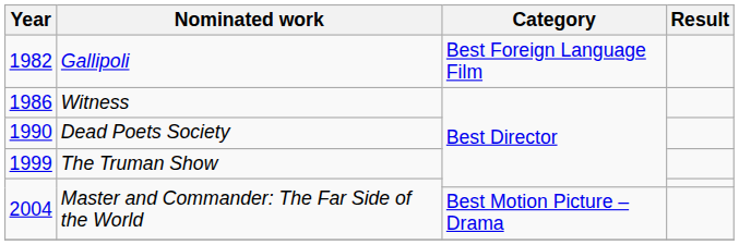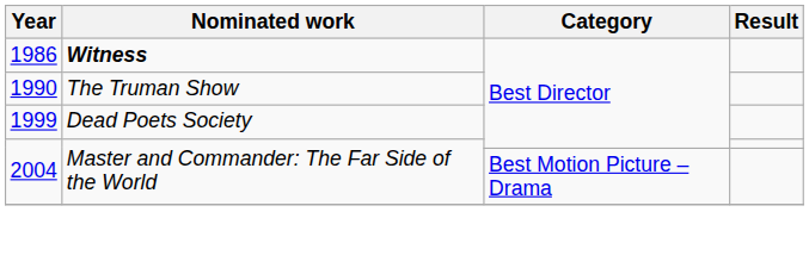 <table class="wikitable">
 <tr>
 <th>Year</th>
 <th>Nominated work</th>
 <th>Category</th>
 <th>Result</th>
 </tr>
 <tr>
-<td><a href='#'>1982</a></td>
-<td><em><a href='#'>Gallipoli</a></em></td>
-<td><a href='#'>Best Foreign Language Film</a></td>
-<td></td>
-</tr>
-<tr>
 <td><a href='#'>1986</a></td>
-<td><em>Witness</em></td>
+<td><strong><em>Witness</em></strong></td>
 <td rowspan=4><a href='#'>Best Director</a></td>
 <td></td>
 </tr>
 <tr>
 <td><a href='#'>1990</a></td>
-<td><em>Dead Poets Society</em></td>
+<td><em>The Truman Show</em></td>
 <td></td>
 </tr>
 <tr>
 <td><a href='#'>1999</a></td>
-<td><em>The Truman Show</em></td>
+<td><em>Dead Poets Society</em></td>
 <td></td>
 </tr>
 <tr>
 <td rowspan=2><a href='#'>2004</a></td>
 <td rowspan=2><em>Master and Commander: The Far Side of the World</em></td>
 <td></td>
 </tr>
 <tr>
 <td><a href='#'>Best Motion Picture – Drama</a></td>
 <td></td>
 </tr>
 <tr>
 </tr>
 </table>
